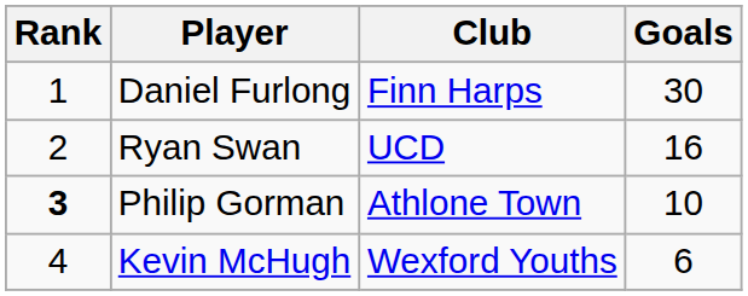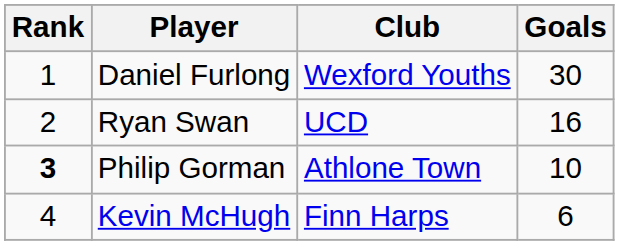 <table class="wikitable" style="text-align:center">
 <tr>
 <th>Rank</th>
 <th>Player</th>
 <th>Club</th>
 <th>Goals</th>
 </tr>
 <tr>
 <td>1</td>
 <td align="left"> Daniel Furlong</td>
-<td align="left"><a href='#'>Finn Harps</a></td>
+<td align="left"><a href='#'>Wexford Youths</a></td>
 <td>30</td>
 </tr>
 <tr>
 <td>2</td>
 <td align="left"> Ryan Swan</td>
 <td align="left"><a href='#'>UCD</a></td>
 <td>16</td>
 </tr>
 <tr>
 <td><strong>3</strong></td>
 <td align="left"> Philip Gorman</td>
 <td align="left"><a href='#'>Athlone Town</a></td>
 <td>10</td>
 </tr>
 <tr>
 <td>4</td>
 <td align="left"> <a href='#'>Kevin McHugh</a></td>
-<td align="left"><a href='#'>Wexford Youths</a></td>
+<td align="left"><a href='#'>Finn Harps</a></td>
 <td>6</td>
 </tr>
 </table>
